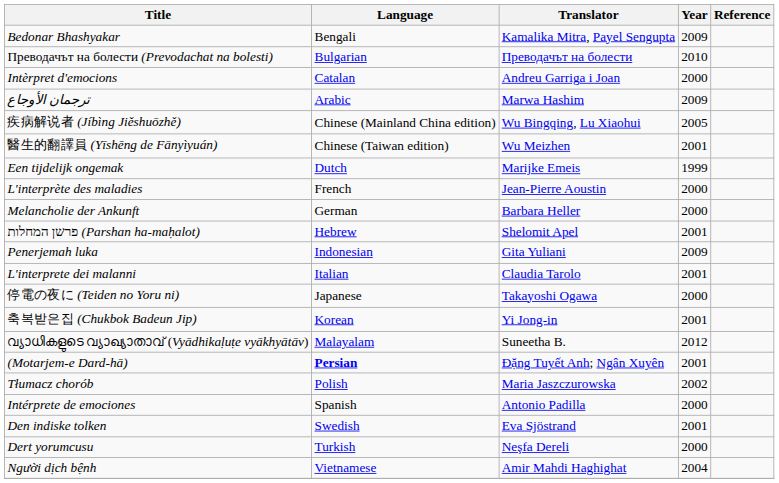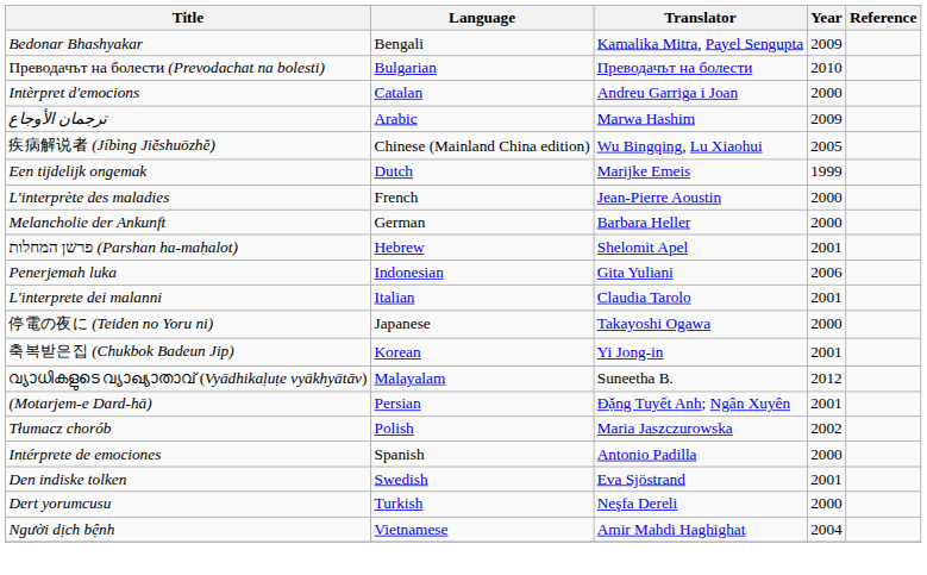 <table class="wikitable sortable">
 <tr>
 <th>Title</th>
 <th>Language</th>
 <th>Translator</th>
 <th>Year</th>
 <th>Reference</th>
 </tr>
 <tr>
 <td><em>Bedonar Bhashyakar</em></td>
 <td>Bengali</td>
 <td><a href='#'>Kamalika Mitra</a>, <a href='#'>Payel Sengupta</a></td>
 <td>2009</td>
 <td></td>
 </tr>
 <tr>
 <td>Преводачът на болести <em> (Prevodachat na bolesti) </em></td>
 <td><a href='#'>Bulgarian</a></td>
 <td><a href='#'>Преводачът на болести</a></td>
 <td>2010</td>
 <td></td>
 </tr>
 <tr>
 <td><em>Intèrpret d'emocions</em></td>
 <td><a href='#'>Catalan</a></td>
 <td><a href='#'>Andreu Garriga i Joan</a></td>
 <td>2000</td>
 <td></td>
 </tr>
 <tr>
 <td><em>ترجمان الأوجاع</em></td>
 <td><a href='#'>Arabic</a></td>
 <td><a href='#'>Marwa Hashim</a></td>
 <td>2009</td>
 <td></td>
 </tr>
 <tr>
 <td>疾病解说者 <em>(Jíbìng Jiěshuōzhě)</em></td>
 <td>Chinese (Mainland China edition)</td>
 <td><a href='#'>Wu Bingqing</a>, <a href='#'>Lu Xiaohui</a></td>
 <td>2005</td>
 <td></td>
 </tr>
 <tr>
-<td>醫生的翻譯員 <em>(Yīshēng de Fānyìyuán)</em></td>
-<td>Chinese (Taiwan edition)</td>
-<td><a href='#'>Wu Meizhen</a></td>
-<td>2001</td>
-<td></td>
-</tr>
-<tr>
 <td><em>Een tijdelijk ongemak</em></td>
 <td><a href='#'>Dutch</a></td>
 <td><a href='#'>Marijke Emeis</a></td>
 <td>1999</td>
 <td></td>
 </tr>
 <tr>
 <td><em>L'interprète des maladies</em></td>
 <td>French</td>
 <td><a href='#'>Jean-Pierre Aoustin</a></td>
 <td>2000</td>
 <td></td>
 </tr>
 <tr>
 <td><em>Melancholie der Ankunft</em></td>
 <td>German</td>
 <td><a href='#'>Barbara Heller</a></td>
 <td>2000</td>
 <td></td>
 </tr>
 <tr>
 <td>פרשן המחלות <em>(Parshan ha-maḥalot)</em></td>
 <td><a href='#'>Hebrew</a></td>
 <td><a href='#'>Shelomit Apel</a></td>
 <td>2001</td>
 <td></td>
 </tr>
 <tr>
 <td><em>Penerjemah luka</em></td>
 <td><a href='#'>Indonesian</a></td>
 <td><a href='#'>Gita Yuliani</a></td>
-<td>2009</td>
+<td>2006</td>
 <td></td>
 </tr>
 <tr>
 <td><em>L'interprete dei malanni</em></td>
 <td><a href='#'>Italian</a></td>
 <td><a href='#'>Claudia Tarolo</a></td>
 <td>2001</td>
 <td></td>
 </tr>
 <tr>
 <td>停電の夜に <em>(Teiden no Yoru ni)</em></td>
 <td>Japanese</td>
 <td><a href='#'>Takayoshi Ogawa</a></td>
 <td>2000</td>
 <td></td>
 </tr>
 <tr>
 <td>축복받은집 <em>(Chukbok Badeun Jip)</em></td>
 <td><a href='#'>Korean</a></td>
 <td><a href='#'>Yi Jong-in</a></td>
 <td>2001</td>
 <td></td>
 </tr>
 <tr>
 <td>വ്യാധികളുടെ വ്യാഖ്യാതാവ് (<em>Vyādhikaḷuṭe vyākhyātāv</em>)</td>
 <td><a href='#'>Malayalam</a></td>
 <td>Suneetha B.</td>
 <td>2012</td>
 <td></td>
 </tr>
 <tr>
 <td> <em>(Motarjem-e Dard-hā)</em></td>
-<td><strong><a href='#'>Persian</a></strong></td>
+<td><a href='#'>Persian</a></td>
 <td><a href='#'>Đặng Tuyết Anh</a>; <a href='#'>Ngân Xuyên</a></td>
 <td>2001</td>
 <td></td>
 </tr>
 <tr>
 <td><em>Tłumacz chorób</em></td>
 <td><a href='#'>Polish</a></td>
 <td><a href='#'>Maria Jaszczurowska</a></td>
 <td>2002</td>
 <td></td>
 </tr>
 <tr>
 <td><em>Intérprete de emociones</em></td>
 <td>Spanish</td>
 <td><a href='#'>Antonio Padilla</a></td>
 <td>2000</td>
 <td></td>
 </tr>
 <tr>
 <td><em>Den indiske tolken</em></td>
 <td><a href='#'>Swedish</a></td>
 <td><a href='#'>Eva Sjöstrand</a></td>
 <td>2001</td>
 <td></td>
 </tr>
 <tr>
 <td><em>Dert yorumcusu</em></td>
 <td><a href='#'>Turkish</a></td>
 <td><a href='#'>Neşfa Dereli</a></td>
 <td>2000</td>
 <td></td>
 </tr>
 <tr>
 <td><em>Người dịch bệnh</em></td>
 <td><a href='#'>Vietnamese</a></td>
 <td><a href='#'>Amir Mahdi Haghighat</a></td>
 <td>2004</td>
 <td></td>
 </tr>
 <tr>
 </tr>
 </table>
